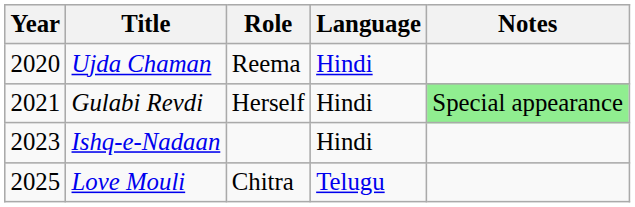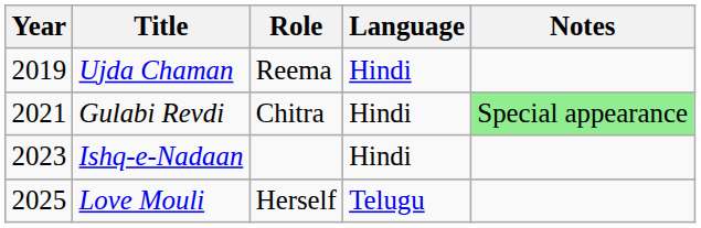 <table class="wikitable">
 <tr>
 <th>Year</th>
 <th>Title</th>
 <th>Role</th>
 <th>Language</th>
 <th>Notes</th>
 </tr>
 <tr>
-<td>2020</td>
+<td>2019</td>
 <td><em><a href='#'>Ujda Chaman</a></em></td>
 <td>Reema</td>
 <td><a href='#'>Hindi</a></td>
 <td></td>
 </tr>
 <tr>
 <td>2021</td>
 <td><em>Gulabi Revdi</em></td>
-<td>Herself</td>
+<td>Chitra</td>
 <td>Hindi</td>
 <td style="background: lightgreen;">Special appearance</td>
 </tr>
 <tr>
 <td>2023</td>
 <td><em><a href='#'>Ishq-e-Nadaan</a></em></td>
 <td></td>
 <td>Hindi</td>
 <td></td>
 </tr>
 <tr>
 <td>2025</td>
 <td><em><a href='#'>Love Mouli</a></em></td>
-<td>Chitra</td>
+<td>Herself</td>
 <td><a href='#'>Telugu</a></td>
 <td></td>
 </tr>
 </table>
